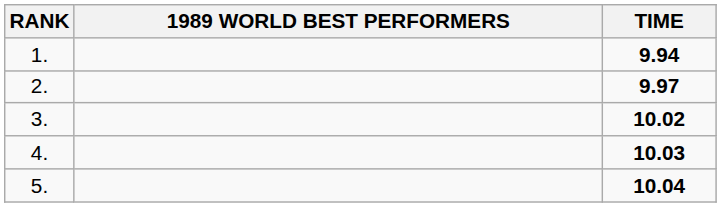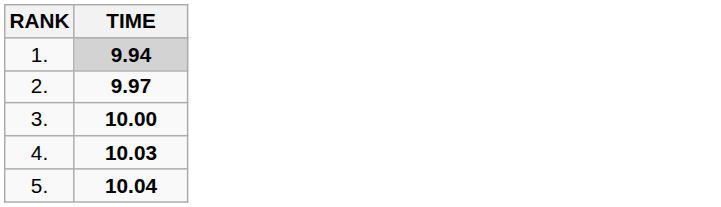 <table class="wikitable" style="border-collapse: collapse; font-size: 90%;">
 <tr>
 <th>RANK</th>
-<th align="center" style="width: 25em">1989 WORLD BEST PERFORMERS</th>
 <th align="center" style="width: 5em">TIME</th>
 </tr>
 <tr>
 <td align="center">1.</td>
-<td></td>
-<td align="center"><strong>9.94</strong></td>
+<td align="center" style="background: lightgrey;"><strong>9.94</strong></td>
 </tr>
 <tr>
 <td align="center">2.</td>
-<td></td>
 <td align="center"><strong>9.97</strong></td>
 </tr>
 <tr>
 <td align="center">3.</td>
-<td></td>
-<td align="center"><strong>10.02</strong></td>
+<td align="center"><strong>10.00</strong></td>
 </tr>
 <tr>
 <td align="center">4.</td>
-<td></td>
 <td align="center"><strong>10.03</strong></td>
 </tr>
 <tr>
 <td align="center">5.</td>
-<td></td>
 <td align="center"><strong>10.04</strong></td>
 </tr>
 </table>
